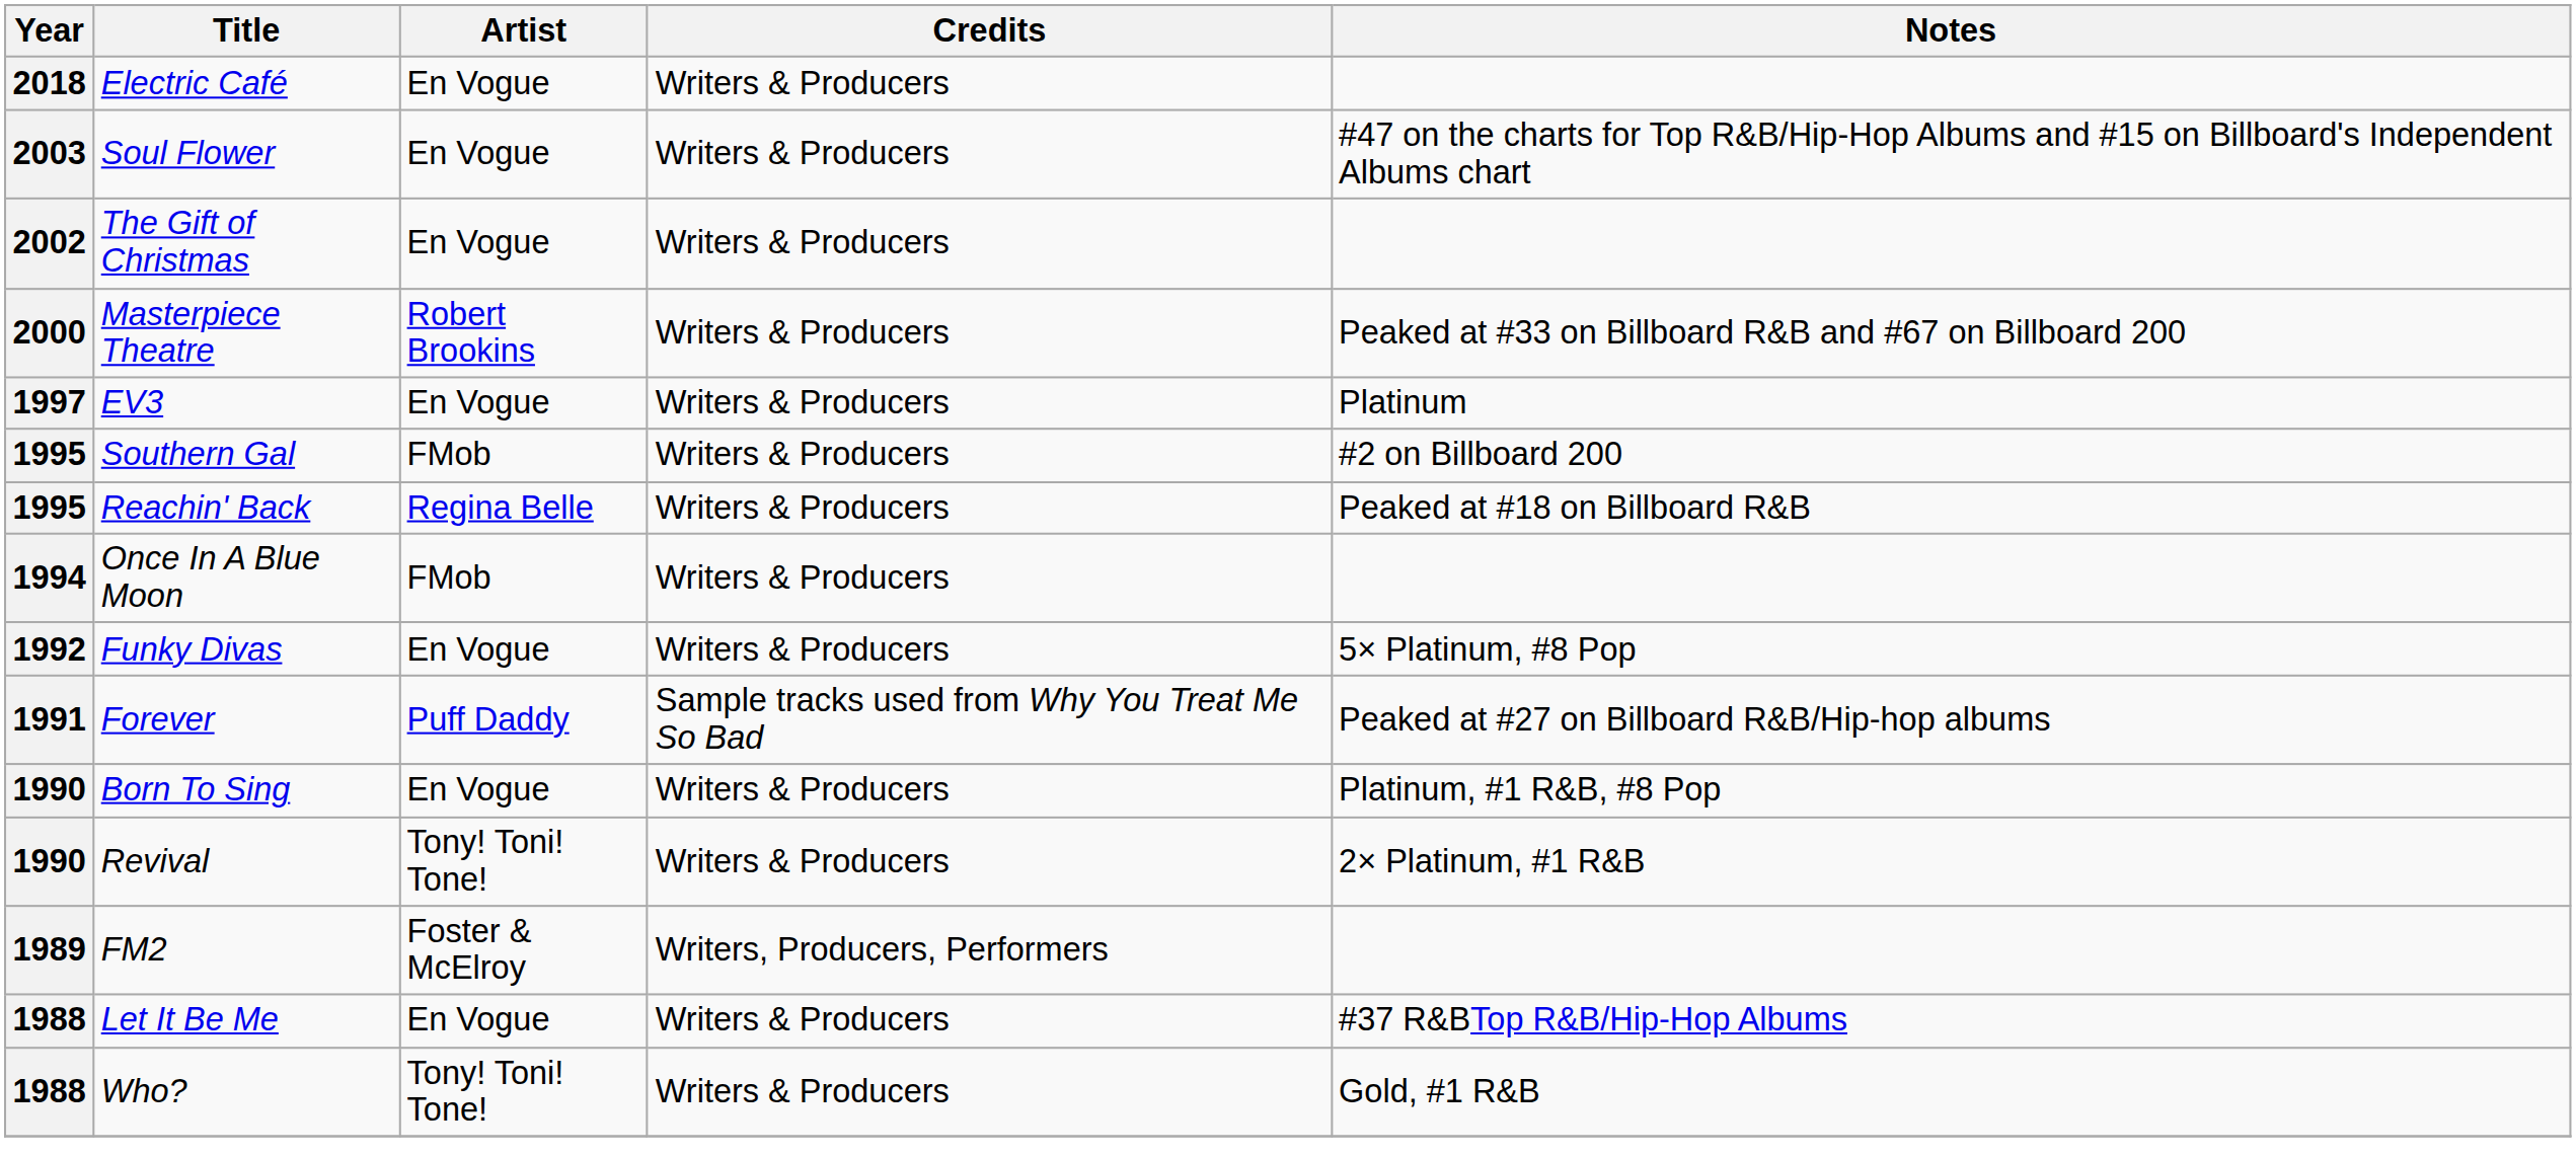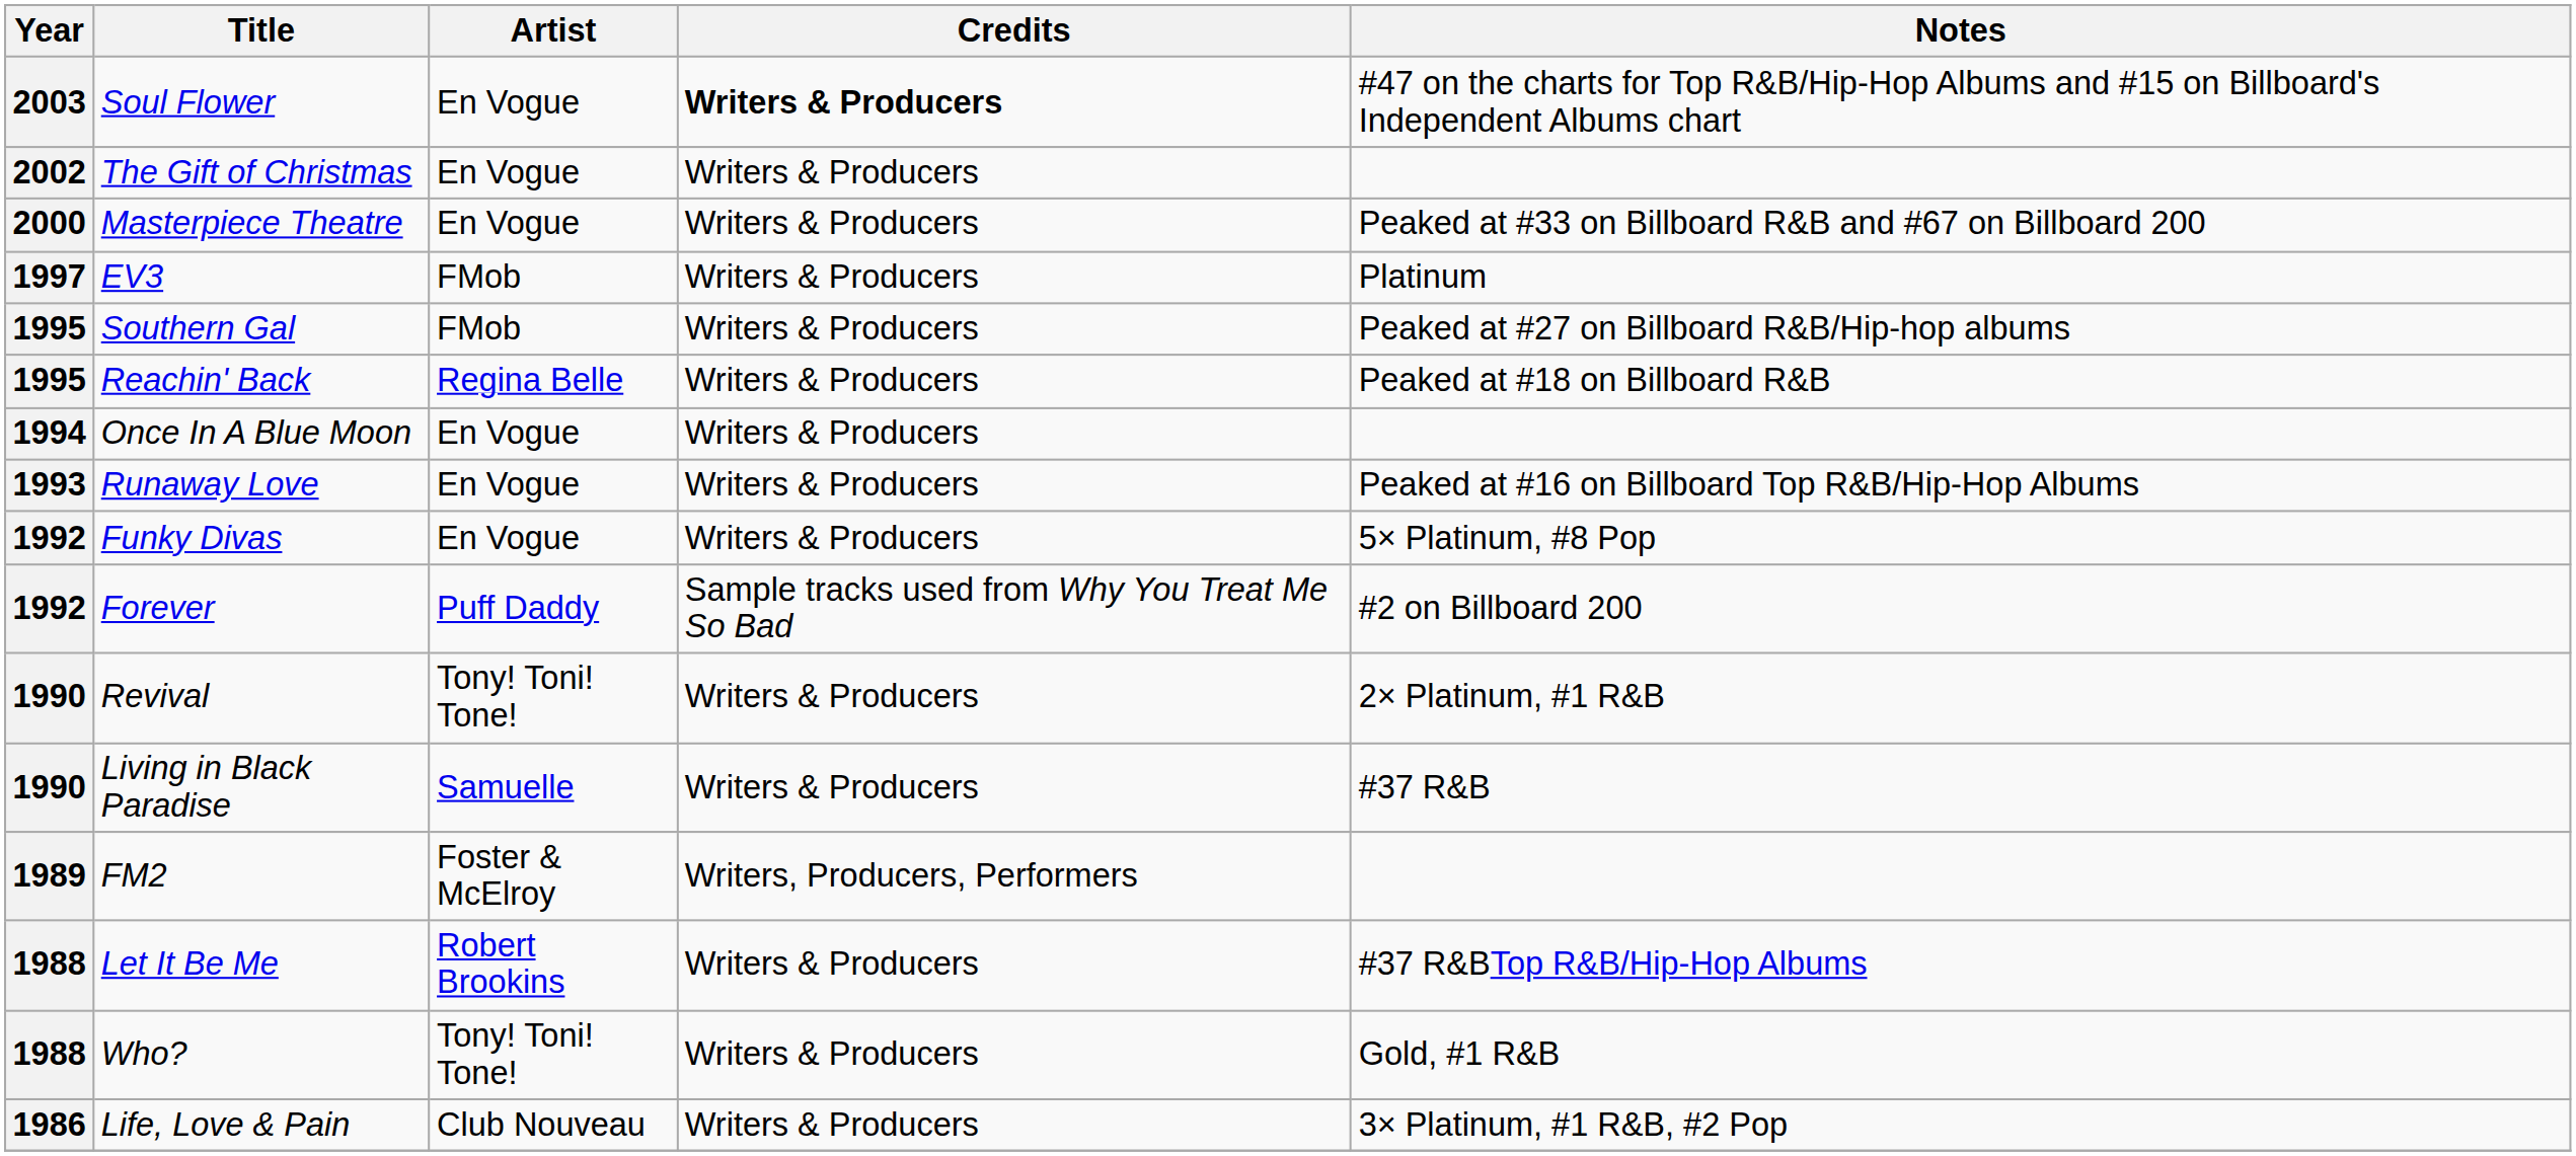 <table class="wikitable plainrowheaders sortable">
 <tr>
 <th scope="col">Year</th>
 <th scope="col">Title</th>
 <th scope="col">Artist</th>
 <th scope="col" class="unsortable">Credits</th>
 <th scope="col" class="unsortable">Notes</th>
 </tr>
 <tr>
-<th scope="row">2018</th>
-<td><em><a href='#'>Electric Café</a></em></td>
-<td>En Vogue</td>
-<td>Writers & Producers</td>
-<td></td>
-</tr>
-<tr>
 <th scope="row">2003</th>
 <td><em><a href='#'>Soul Flower</a></em></td>
 <td>En Vogue</td>
-<td>Writers & Producers</td>
+<td><strong>Writers & Producers</strong></td>
 <td>#47 on the charts for Top R&B/Hip-Hop Albums and #15 on Billboard's Independent Albums chart</td>
 </tr>
 <tr>
 <th scope="row">2002</th>
 <td><em><a href='#'>The Gift of Christmas</a></em></td>
 <td>En Vogue</td>
 <td>Writers & Producers</td>
 <td></td>
 </tr>
 <tr>
 <th scope="row">2000</th>
 <td><em><a href='#'>Masterpiece Theatre</a></em></td>
-<td><a href='#'>Robert Brookins</a></td>
+<td>En Vogue</td>
 <td>Writers & Producers</td>
 <td>Peaked at #33 on Billboard R&B and #67 on Billboard 200</td>
 </tr>
 <tr>
 <th scope="row">1997</th>
 <td><em><a href='#'>EV3</a></em></td>
-<td>En Vogue</td>
+<td>FMob</td>
 <td>Writers & Producers</td>
 <td>Platinum</td>
 </tr>
 <tr>
 <th scope="row">1995</th>
 <td><em><a href='#'>Southern Gal</a></em></td>
 <td>FMob</td>
 <td>Writers & Producers</td>
-<td>#2 on Billboard 200</td>
+<td>Peaked at #27 on Billboard R&B/Hip-hop albums</td>
 </tr>
 <tr>
 <th scope="row">1995</th>
 <td><em><a href='#'>Reachin' Back</a></em></td>
 <td><a href='#'>Regina Belle</a></td>
 <td>Writers & Producers</td>
 <td>Peaked at #18 on Billboard R&B</td>
 </tr>
 <tr>
 <th scope="row">1994</th>
 <td><em>Once In A Blue Moon</em></td>
-<td>FMob</td>
+<td>En Vogue</td>
 <td>Writers & Producers</td>
 <td></td>
+</tr>
+<tr>
+<th scope="row">1993</th>
+<td><em><a href='#'>Runaway Love</a></em></td>
+<td>En Vogue</td>
+<td>Writers & Producers</td>
+<td>Peaked at #16 on Billboard Top R&B/Hip-Hop Albums</td>
 </tr>
 <tr>
 <th scope="row">1992</th>
 <td><em><a href='#'>Funky Divas</a></em></td>
 <td>En Vogue</td>
 <td>Writers & Producers</td>
 <td>5× Platinum, #8 Pop</td>
 </tr>
 <tr>
-<th scope="row">1991</th>
+<th scope="row">1992</th>
 <td><em><a href='#'>Forever</a></em></td>
 <td><a href='#'>Puff Daddy</a></td>
 <td>Sample tracks used from <em>Why You Treat Me So Bad</em></td>
-<td>Peaked at #27 on Billboard R&B/Hip-hop albums</td>
-</tr>
-<tr>
-<th scope="row">1990</th>
-<td><em><a href='#'>Born To Sing</a></em></td>
-<td>En Vogue</td>
-<td>Writers & Producers</td>
-<td>Platinum, #1 R&B, #8 Pop</td>
+<td>#2 on Billboard 200</td>
 </tr>
 <tr>
 <th scope="row">1990</th>
 <td><em>Revival</em></td>
 <td>Tony! Toni! Tone!</td>
 <td>Writers & Producers</td>
 <td>2× Platinum, #1 R&B</td>
+</tr>
+<tr>
+<th scope="row">1990</th>
+<td><em>Living in Black Paradise</em></td>
+<td><a href='#'>Samuelle</a></td>
+<td>Writers & Producers</td>
+<td>#37 R&B</td>
 </tr>
 <tr>
 <th scope="row">1989</th>
 <td><em>FM2</em></td>
 <td>Foster & McElroy</td>
 <td>Writers, Producers, Performers</td>
 <td></td>
 </tr>
 <tr>
 <th scope="row">1988</th>
 <td><em><a href='#'>Let It Be Me</a></em></td>
-<td>En Vogue</td>
+<td><a href='#'>Robert Brookins</a></td>
 <td>Writers & Producers</td>
 <td>#37 R&B<a href='#'>Top R&B/Hip-Hop Albums</a></td>
 </tr>
 <tr>
 <th scope="row">1988</th>
 <td><em>Who?</em></td>
 <td>Tony! Toni! Tone!</td>
 <td>Writers & Producers</td>
 <td>Gold, #1 R&B</td>
 </tr>
 <tr>
+<th scope="row">1986</th>
+<td><em>Life, Love & Pain</em></td>
+<td>Club Nouveau</td>
+<td>Writers & Producers</td>
+<td>3× Platinum, #1 R&B, #2 Pop</td>
+</tr>
+<tr>
 </tr>
 </table>
